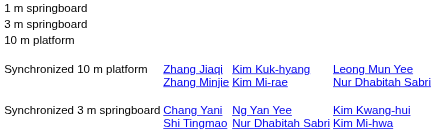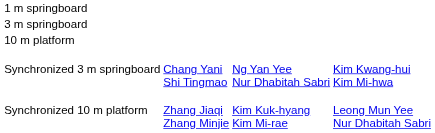 <table>
 <tr>
 <td>1 m springboard<br></td>
 <td></td>
 <td></td>
 <td></td>
 </tr>
 <tr>
 <td>3 m springboard<br></td>
 <td></td>
 <td></td>
 <td></td>
 </tr>
 <tr>
 <td>10 m platform<br></td>
 <td></td>
 <td></td>
 <td></td>
 </tr>
 <tr>
+<td>Synchronized 3 m springboard<br></td>
+<td><br><a href='#'>Chang Yani</a><br><a href='#'>Shi Tingmao</a></td>
+<td><br><a href='#'>Ng Yan Yee</a><br><a href='#'>Nur Dhabitah Sabri</a></td>
+<td><br><a href='#'>Kim Kwang-hui</a><br><a href='#'>Kim Mi-hwa</a></td>
+</tr>
+<tr>
 <td>Synchronized 10 m platform<br></td>
 <td><br><a href='#'>Zhang Jiaqi</a><br><a href='#'>Zhang Minjie</a></td>
 <td><br><a href='#'>Kim Kuk-hyang</a><br><a href='#'>Kim Mi-rae</a></td>
 <td><br><a href='#'>Leong Mun Yee</a><br><a href='#'>Nur Dhabitah Sabri</a></td>
 </tr>
-<tr>
-<td>Synchronized 3 m springboard<br></td>
-<td><br><a href='#'>Chang Yani</a><br><a href='#'>Shi Tingmao</a></td>
-<td><br><a href='#'>Ng Yan Yee</a><br><a href='#'>Nur Dhabitah Sabri</a></td>
-<td><br><a href='#'>Kim Kwang-hui</a><br><a href='#'>Kim Mi-hwa</a></td>
-</tr>
 </table>
